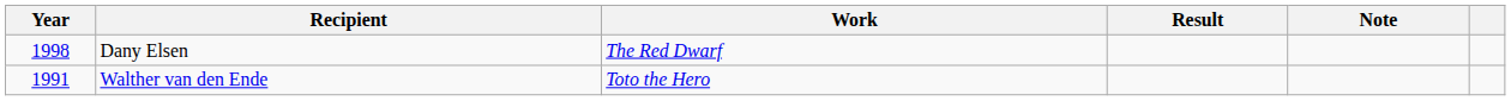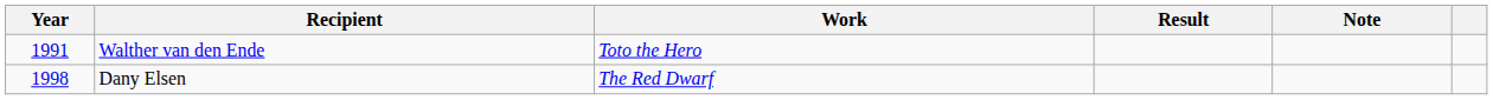 <table class="wikitable plainrowheaders" width="100%">
 <tr>
 <th width="5%">Year<br></th>
 <th width="28%">Recipient</th>
 <th width="28%">Work</th>
 <th width="10%">Result</th>
 <th width="10%">Note</th>
 <th width="2%"></th>
 </tr>
 <tr>
+<td align="center"><a href='#'>1991</a><br></td>
+<td><a href='#'>Walther van den Ende</a></td>
+<td><em><a href='#'>Toto the Hero</a></em></td>
+<td></td>
+<td></td>
+<td align="center"></td>
+</tr>
+<tr>
 <td align="center"><a href='#'>1998</a><br></td>
 <td>Dany Elsen</td>
 <td><em><a href='#'>The Red Dwarf</a></em></td>
 <td></td>
 <td></td>
 <td align="center"></td>
 </tr>
-<tr>
-<td align="center"><a href='#'>1991</a><br></td>
-<td><a href='#'>Walther van den Ende</a></td>
-<td><em><a href='#'>Toto the Hero</a></em></td>
-<td></td>
-<td></td>
-<td align="center"></td>
-</tr>
 </table>
